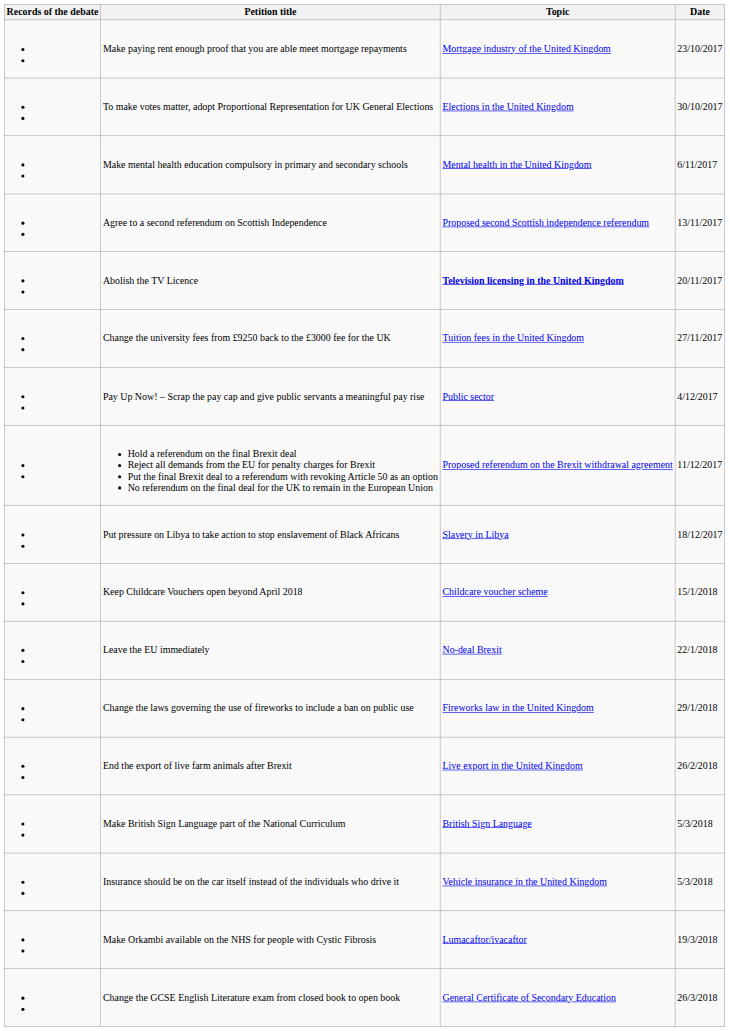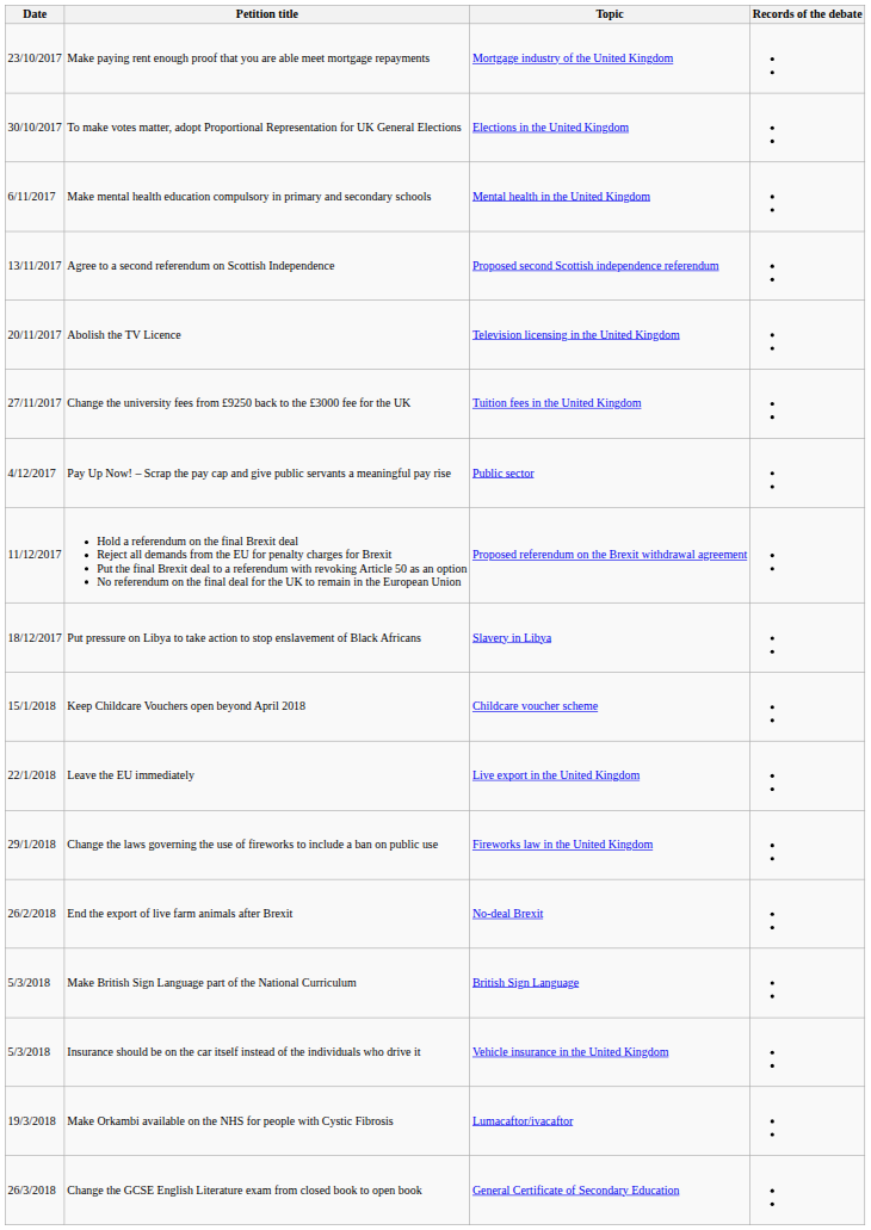 <table class="wikitable sortable">
 <tr>
-<th>Records of the debate</th>
+<th>Date</th>
 <th>Petition title</th>
 <th>Topic</th>
-<th>Date</th>
+<th>Records of the debate</th>
 </tr>
 <tr>
-<td><br><ul><li></li><li></li></ul></td>
+<td>23/10/2017</td>
 <td>Make paying rent enough proof that you are able meet mortgage repayments</td>
 <td><a href='#'>Mortgage industry of the United Kingdom</a></td>
-<td>23/10/2017</td>
+<td><br><ul><li></li><li></li></ul></td>
 </tr>
 <tr>
-<td><br><ul><li></li><li></li></ul></td>
+<td>30/10/2017</td>
 <td>To make votes matter, adopt Proportional Representation for UK General Elections</td>
 <td><a href='#'>Elections in the United Kingdom</a></td>
-<td>30/10/2017</td>
+<td><br><ul><li></li><li></li></ul></td>
 </tr>
 <tr>
-<td><br><ul><li></li><li></li></ul></td>
+<td>6/11/2017</td>
 <td>Make mental health education compulsory in primary and secondary schools</td>
 <td><a href='#'>Mental health in the United Kingdom</a></td>
-<td>6/11/2017</td>
+<td><br><ul><li></li><li></li></ul></td>
 </tr>
 <tr>
-<td><br><ul><li></li><li></li></ul></td>
+<td>13/11/2017</td>
 <td>Agree to a second referendum on Scottish Independence</td>
 <td><a href='#'>Proposed second Scottish independence referendum</a></td>
-<td>13/11/2017</td>
+<td><br><ul><li></li><li></li></ul></td>
 </tr>
 <tr>
+<td>20/11/2017</td>
+<td>Abolish the TV Licence</td>
+<td><a href='#'>Television licensing in the United Kingdom</a></td>
 <td><br><ul><li></li><li></li></ul></td>
-<td>Abolish the TV Licence</td>
-<td><strong><a href='#'>Television licensing in the United Kingdom</a></strong></td>
-<td>20/11/2017</td>
 </tr>
 <tr>
-<td><br><ul><li></li><li></li></ul></td>
+<td>27/11/2017</td>
 <td>Change the university fees from £9250 back to the £3000 fee for the UK</td>
 <td><a href='#'>Tuition fees in the United Kingdom</a></td>
-<td>27/11/2017</td>
+<td><br><ul><li></li><li></li></ul></td>
 </tr>
 <tr>
-<td><br><ul><li></li><li></li></ul></td>
+<td>4/12/2017</td>
 <td>Pay Up Now! – Scrap the pay cap and give public servants a meaningful pay rise</td>
 <td><a href='#'>Public sector</a></td>
-<td>4/12/2017</td>
+<td><br><ul><li></li><li></li></ul></td>
 </tr>
 <tr>
-<td><br><ul><li></li><li></li></ul></td>
+<td>11/12/2017</td>
 <td><br><ul><li>Hold a referendum on the final Brexit deal</li><li>Reject all demands from the EU for penalty charges for Brexit</li><li>Put the final Brexit deal to a referendum with revoking Article 50 as an option</li><li>No referendum on the final deal for the UK to remain in the European Union</li></ul></td>
 <td><a href='#'>Proposed referendum on the Brexit withdrawal agreement</a></td>
-<td>11/12/2017</td>
+<td><br><ul><li></li><li></li></ul></td>
 </tr>
 <tr>
-<td><br><ul><li></li><li></li></ul></td>
+<td>18/12/2017</td>
 <td>Put pressure on Libya to take action to stop enslavement of Black Africans</td>
 <td><a href='#'>Slavery in Libya</a></td>
-<td>18/12/2017</td>
+<td><br><ul><li></li><li></li></ul></td>
 </tr>
 <tr>
-<td><br><ul><li></li><li></li></ul></td>
+<td>15/1/2018</td>
 <td>Keep Childcare Vouchers open beyond April 2018</td>
 <td><a href='#'>Childcare voucher scheme</a></td>
-<td>15/1/2018</td>
+<td><br><ul><li></li><li></li></ul></td>
 </tr>
 <tr>
+<td>22/1/2018</td>
+<td>Leave the EU immediately</td>
+<td><a href='#'>Live export in the United Kingdom</a></td>
 <td><br><ul><li></li><li></li></ul></td>
-<td>Leave the EU immediately</td>
-<td><a href='#'>No-deal Brexit</a></td>
-<td>22/1/2018</td>
 </tr>
 <tr>
-<td><br><ul><li></li><li></li></ul></td>
+<td>29/1/2018</td>
 <td>Change the laws governing the use of fireworks to include a ban on public use</td>
 <td><a href='#'>Fireworks law in the United Kingdom</a></td>
-<td>29/1/2018</td>
+<td><br><ul><li></li><li></li></ul></td>
 </tr>
 <tr>
+<td>26/2/2018</td>
+<td>End the export of live farm animals after Brexit</td>
+<td><a href='#'>No-deal Brexit</a></td>
 <td><br><ul><li></li><li></li></ul></td>
-<td>End the export of live farm animals after Brexit</td>
-<td><a href='#'>Live export in the United Kingdom</a></td>
-<td>26/2/2018</td>
 </tr>
 <tr>
-<td><br><ul><li></li><li></li></ul></td>
+<td>5/3/2018</td>
 <td>Make British Sign Language part of the National Curriculum</td>
 <td><a href='#'>British Sign Language</a></td>
-<td>5/3/2018</td>
+<td><br><ul><li></li><li></li></ul></td>
 </tr>
 <tr>
-<td><br><ul><li></li><li></li></ul></td>
+<td>5/3/2018</td>
 <td>Insurance should be on the car itself instead of the individuals who drive it</td>
 <td><a href='#'>Vehicle insurance in the United Kingdom</a></td>
-<td>5/3/2018</td>
+<td><br><ul><li></li><li></li></ul></td>
 </tr>
 <tr>
-<td><br><ul><li></li><li></li></ul></td>
+<td>19/3/2018</td>
 <td>Make Orkambi available on the NHS for people with Cystic Fibrosis</td>
 <td><a href='#'>Lumacaftor/ivacaftor</a></td>
-<td>19/3/2018</td>
+<td><br><ul><li></li><li></li></ul></td>
 </tr>
 <tr>
-<td><br><ul><li></li><li></li></ul></td>
+<td>26/3/2018</td>
 <td>Change the GCSE English Literature exam from closed book to open book</td>
 <td><a href='#'>General Certificate of Secondary Education</a></td>
-<td>26/3/2018</td>
+<td><br><ul><li></li><li></li></ul></td>
 </tr>
 </table>
